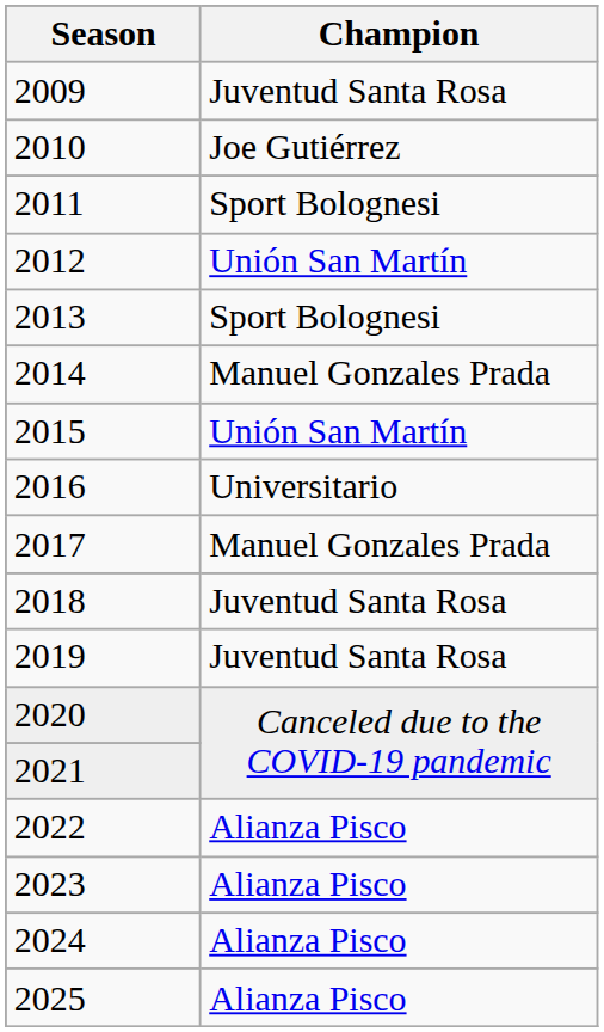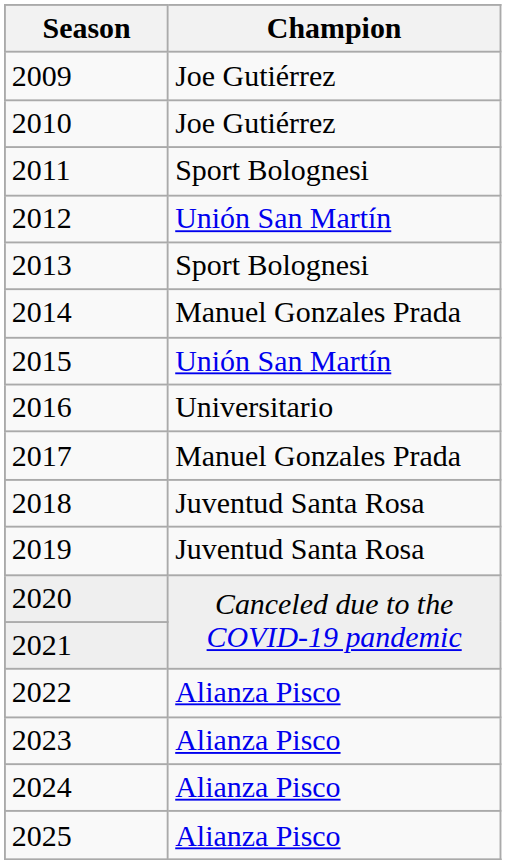 <table class="wikitable sortable">
 <tr>
 <th width=80px>Season</th>
 <th width=170px>Champion</th>
 </tr>
 <tr>
 <td>2009</td>
-<td>Juventud Santa Rosa</td>
+<td>Joe Gutiérrez</td>
 </tr>
 <tr>
 <td>2010</td>
 <td>Joe Gutiérrez</td>
 </tr>
 <tr>
 <td>2011</td>
 <td>Sport Bolognesi</td>
 </tr>
 <tr>
 <td>2012</td>
 <td><a href='#'>Unión San Martín</a></td>
 </tr>
 <tr>
 <td>2013</td>
 <td>Sport Bolognesi</td>
 </tr>
 <tr>
 <td>2014</td>
 <td>Manuel Gonzales Prada</td>
 </tr>
 <tr>
 <td>2015</td>
 <td><a href='#'>Unión San Martín</a></td>
 </tr>
 <tr>
 <td>2016</td>
 <td>Universitario</td>
 </tr>
 <tr>
 <td>2017</td>
 <td>Manuel Gonzales Prada</td>
 </tr>
 <tr>
 <td>2018</td>
 <td>Juventud Santa Rosa</td>
 </tr>
 <tr>
 <td>2019</td>
 <td>Juventud Santa Rosa</td>
 </tr>
 <tr bgcolor=#efefef>
 <td>2020</td>
 <td rowspan=2 colspan="1" align=center><em>Canceled due to the <a href='#'>COVID-19 pandemic</a></em></td>
 </tr>
 <tr bgcolor=#efefef>
 <td>2021</td>
 </tr>
 <tr>
 <td>2022</td>
 <td><a href='#'>Alianza Pisco</a></td>
 </tr>
 <tr>
 <td>2023</td>
 <td><a href='#'>Alianza Pisco</a></td>
 </tr>
 <tr>
 <td>2024</td>
 <td><a href='#'>Alianza Pisco</a></td>
 </tr>
 <tr>
 <td>2025</td>
 <td><a href='#'>Alianza Pisco</a></td>
 </tr>
 <tr>
 </tr>
 </table>
